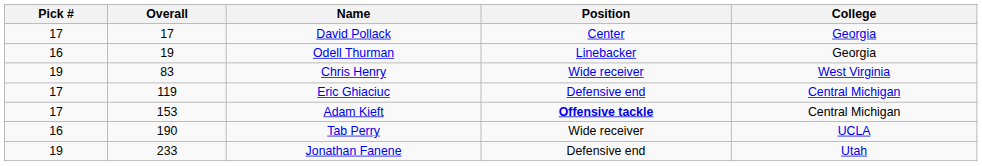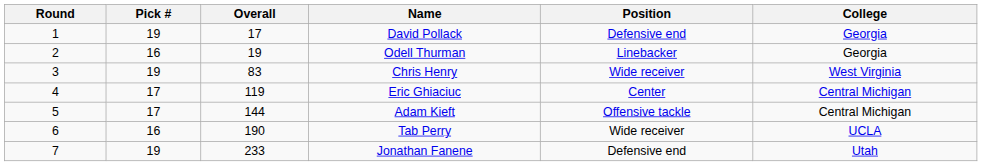 <table class="wikitable sortable sortable" style="width: 100%; text-align:center">
 <tr>
+<th>Round</th>
 <th>Pick #</th>
 <th>Overall</th>
 <th>Name</th>
 <th>Position</th>
 <th>College</th>
 </tr>
 <tr>
-<td>17</td>
+<td>1</td>
+<td>19</td>
 <td>17</td>
 <td><a href='#'>David Pollack</a></td>
-<td><a href='#'>Center</a></td>
+<td><a href='#'>Defensive end</a></td>
 <td><a href='#'>Georgia</a></td>
 </tr>
 <tr>
+<td>2</td>
 <td>16</td>
 <td>19</td>
 <td><a href='#'>Odell Thurman</a></td>
 <td><a href='#'>Linebacker</a></td>
 <td>Georgia</td>
 </tr>
 <tr>
+<td>3</td>
 <td>19</td>
 <td>83</td>
 <td><a href='#'>Chris Henry</a></td>
 <td><a href='#'>Wide receiver</a></td>
 <td><a href='#'>West Virginia</a></td>
 </tr>
 <tr>
+<td>4</td>
 <td>17</td>
 <td>119</td>
 <td><a href='#'>Eric Ghiaciuc</a></td>
-<td><a href='#'>Defensive end</a></td>
+<td><a href='#'>Center</a></td>
 <td><a href='#'>Central Michigan</a></td>
 </tr>
 <tr>
+<td>5</td>
 <td>17</td>
-<td>153</td>
+<td>144</td>
 <td><a href='#'>Adam Kieft</a></td>
-<td><strong><a href='#'>Offensive tackle</a></strong></td>
+<td><a href='#'>Offensive tackle</a></td>
 <td>Central Michigan</td>
 </tr>
 <tr>
+<td>6</td>
 <td>16</td>
 <td>190</td>
 <td><a href='#'>Tab Perry</a></td>
 <td>Wide receiver</td>
 <td><a href='#'>UCLA</a></td>
 </tr>
 <tr>
+<td>7</td>
 <td>19</td>
 <td>233</td>
 <td><a href='#'>Jonathan Fanene</a></td>
 <td>Defensive end</td>
 <td><a href='#'>Utah</a></td>
 </tr>
 </table>
